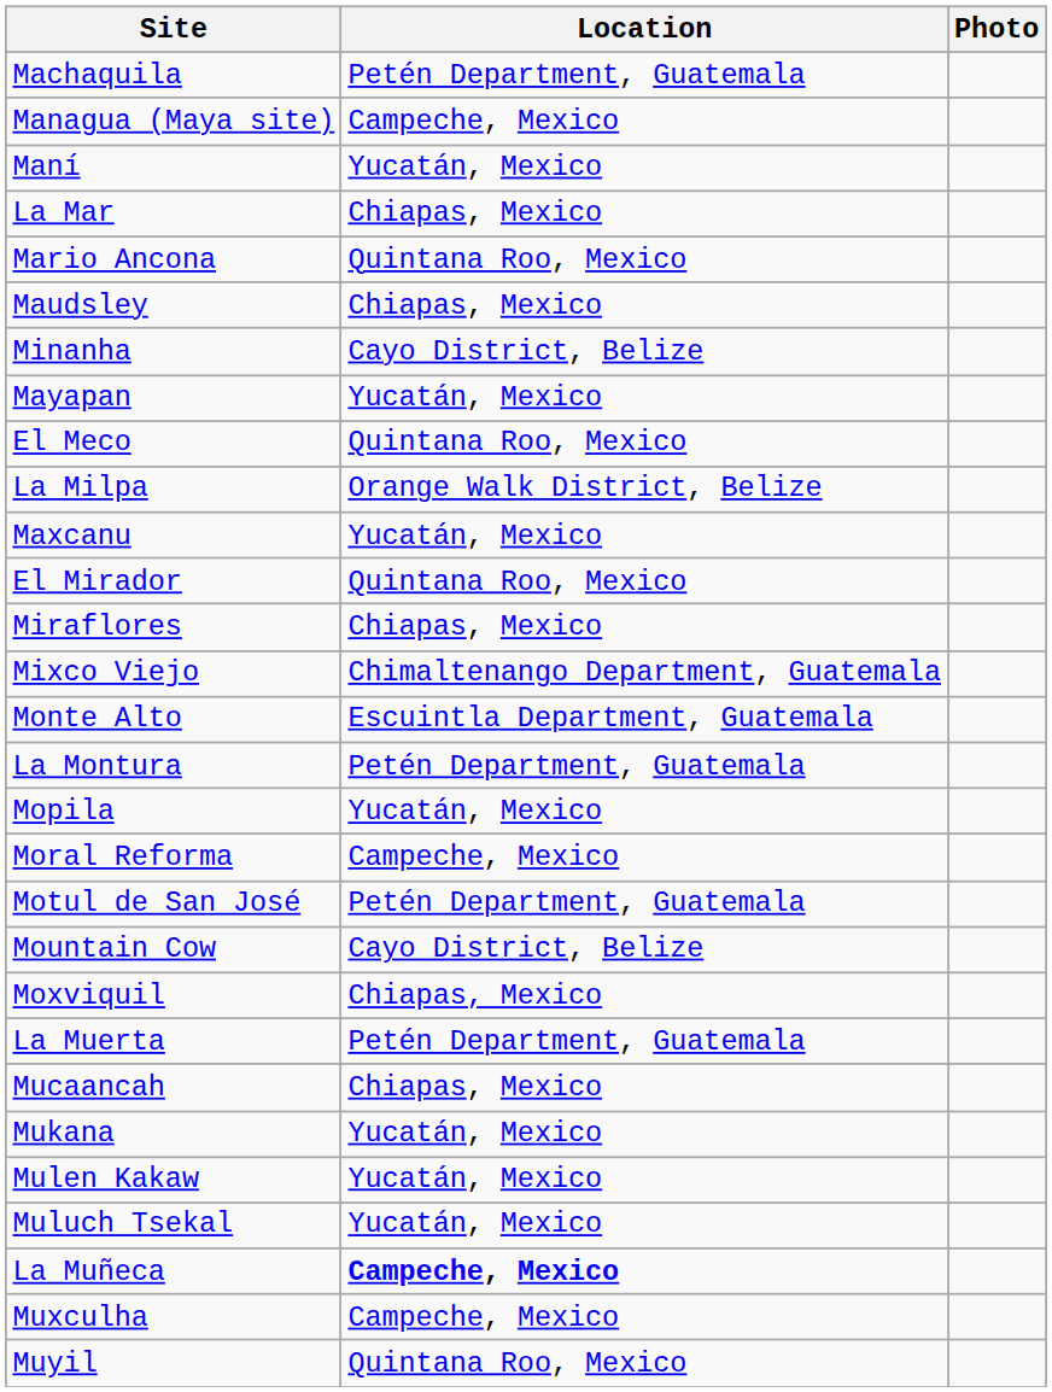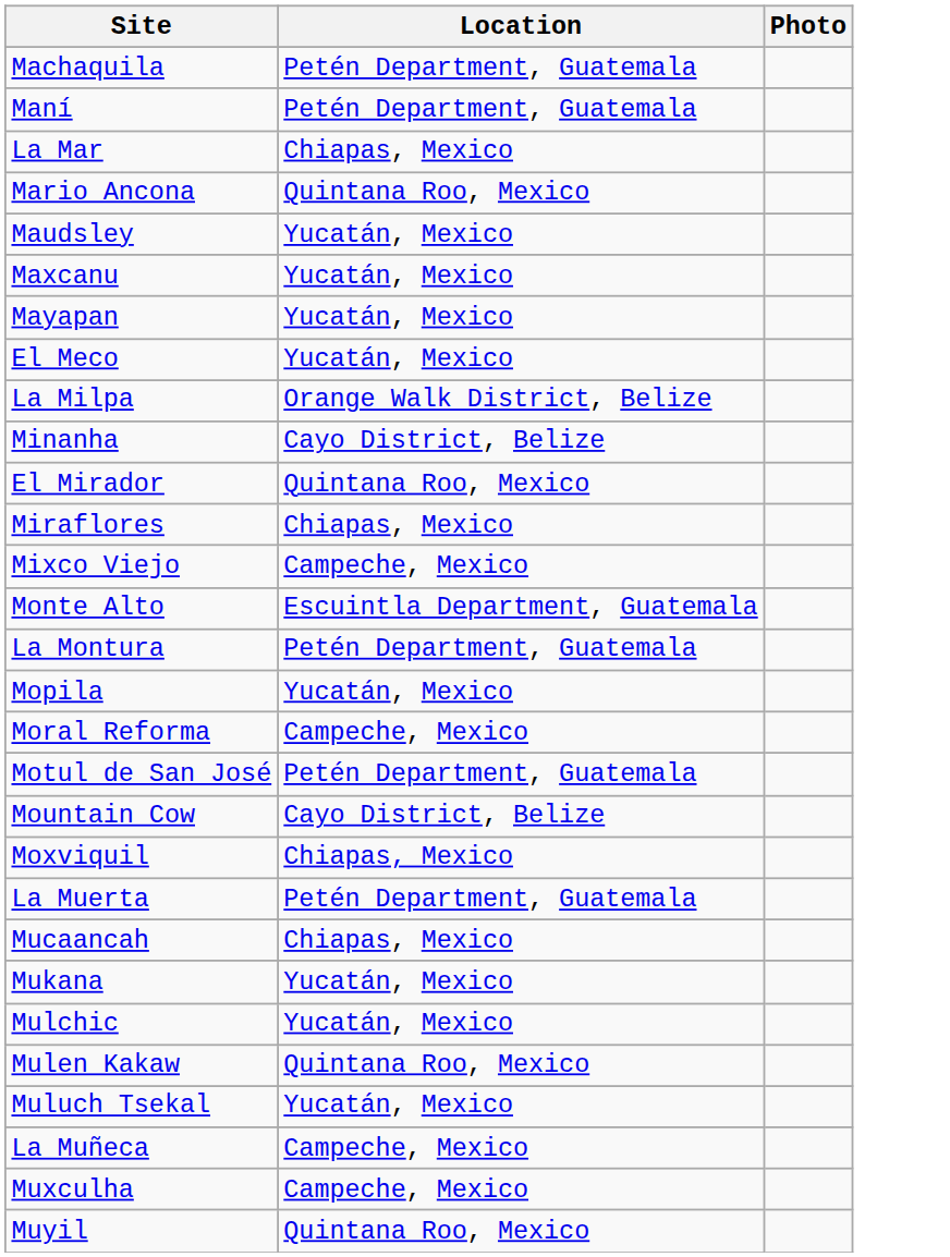 <table class="wikitable sortable" align="left" style="margin: 1em auto 1em auto">
 <tr>
 <th>Site</th>
 <th>Location</th>
 <th>Photo</th>
 </tr>
 <tr>
 <td><a href='#'>Machaquila</a></td>
 <td><a href='#'>Petén Department</a>, <a href='#'>Guatemala</a></td>
 <td></td>
 </tr>
 <tr>
-<td><a href='#'>Managua (Maya site)</a></td>
-<td><a href='#'>Campeche</a>, <a href='#'>Mexico</a></td>
-<td></td>
-</tr>
-<tr>
 <td><a href='#'>Maní</a></td>
-<td><a href='#'>Yucatán</a>, <a href='#'>Mexico</a></td>
+<td><a href='#'>Petén Department</a>, <a href='#'>Guatemala</a></td>
 <td></td>
 </tr>
 <tr>
 <td><a href='#'>La Mar</a></td>
 <td><a href='#'>Chiapas</a>, <a href='#'>Mexico</a></td>
 <td></td>
 </tr>
 <tr>
 <td><a href='#'>Mario Ancona</a></td>
 <td><a href='#'>Quintana Roo</a>, <a href='#'>Mexico</a></td>
 <td></td>
 </tr>
 <tr>
 <td><a href='#'>Maudsley</a></td>
-<td><a href='#'>Chiapas</a>, <a href='#'>Mexico</a></td>
+<td><a href='#'>Yucatán</a>, <a href='#'>Mexico</a></td>
 <td></td>
 </tr>
 <tr>
-<td><a href='#'>Minanha</a></td>
-<td><a href='#'>Cayo District</a>, <a href='#'>Belize</a></td>
+<td><a href='#'>Maxcanu</a></td>
+<td><a href='#'>Yucatán</a>, <a href='#'>Mexico</a></td>
 <td></td>
 </tr>
 <tr>
 <td><a href='#'>Mayapan</a></td>
 <td><a href='#'>Yucatán</a>, <a href='#'>Mexico</a></td>
 <td></td>
 </tr>
 <tr>
 <td><a href='#'>El Meco</a></td>
-<td><a href='#'>Quintana Roo</a>, <a href='#'>Mexico</a></td>
+<td><a href='#'>Yucatán</a>, <a href='#'>Mexico</a></td>
 <td></td>
 </tr>
 <tr>
 <td><a href='#'>La Milpa</a></td>
 <td><a href='#'>Orange Walk District</a>, <a href='#'>Belize</a></td>
 <td></td>
 </tr>
 <tr>
-<td><a href='#'>Maxcanu</a></td>
-<td><a href='#'>Yucatán</a>, <a href='#'>Mexico</a></td>
+<td><a href='#'>Minanha</a></td>
+<td><a href='#'>Cayo District</a>, <a href='#'>Belize</a></td>
 <td></td>
 </tr>
 <tr>
 <td><a href='#'>El Mirador</a></td>
 <td><a href='#'>Quintana Roo</a>, <a href='#'>Mexico</a></td>
 <td></td>
 </tr>
 <tr>
 <td><a href='#'>Miraflores</a></td>
 <td><a href='#'>Chiapas</a>, <a href='#'>Mexico</a></td>
 <td></td>
 </tr>
 <tr>
 <td><a href='#'>Mixco Viejo</a></td>
-<td><a href='#'>Chimaltenango Department</a>, <a href='#'>Guatemala</a></td>
+<td><a href='#'>Campeche</a>, <a href='#'>Mexico</a></td>
 <td></td>
 </tr>
 <tr>
 <td><a href='#'>Monte Alto</a></td>
 <td><a href='#'>Escuintla Department</a>, <a href='#'>Guatemala</a></td>
 <td></td>
 </tr>
 <tr>
 <td><a href='#'>La Montura</a></td>
 <td><a href='#'>Petén Department</a>, <a href='#'>Guatemala</a></td>
 <td></td>
 </tr>
 <tr>
 <td><a href='#'>Mopila</a></td>
 <td><a href='#'>Yucatán</a>, <a href='#'>Mexico</a></td>
 <td></td>
 </tr>
 <tr>
 <td><a href='#'>Moral Reforma</a></td>
 <td><a href='#'>Campeche</a>, <a href='#'>Mexico</a></td>
 <td></td>
 </tr>
 <tr>
 <td><a href='#'>Motul de San José</a></td>
 <td><a href='#'>Petén Department</a>, <a href='#'>Guatemala</a></td>
 <td></td>
 </tr>
 <tr>
 <td><a href='#'>Mountain Cow</a></td>
 <td><a href='#'>Cayo District</a>, <a href='#'>Belize</a></td>
 <td></td>
 </tr>
 <tr>
 <td><a href='#'>Moxviquil</a></td>
 <td><a href='#'>Chiapas, Mexico</a></td>
 <td></td>
 </tr>
 <tr>
 <td><a href='#'>La Muerta</a></td>
 <td><a href='#'>Petén Department</a>, <a href='#'>Guatemala</a></td>
 <td></td>
 </tr>
 <tr>
 <td><a href='#'>Mucaancah</a></td>
 <td><a href='#'>Chiapas</a>, <a href='#'>Mexico</a></td>
 <td></td>
 </tr>
 <tr>
 <td><a href='#'>Mukana</a></td>
 <td><a href='#'>Yucatán</a>, <a href='#'>Mexico</a></td>
 <td></td>
 </tr>
 <tr>
+<td><a href='#'>Mulchic</a></td>
+<td><a href='#'>Yucatán</a>, <a href='#'>Mexico</a></td>
+<td></td>
+</tr>
+<tr>
 <td><a href='#'>Mulen Kakaw</a></td>
-<td><a href='#'>Yucatán</a>, <a href='#'>Mexico</a></td>
+<td><a href='#'>Quintana Roo</a>, <a href='#'>Mexico</a></td>
 <td></td>
 </tr>
 <tr>
 <td><a href='#'>Muluch Tsekal</a></td>
 <td><a href='#'>Yucatán</a>, <a href='#'>Mexico</a></td>
 <td></td>
 </tr>
 <tr>
 <td><a href='#'>La Muñeca</a></td>
-<td><strong><a href='#'>Campeche</a>, <a href='#'>Mexico</a></strong></td>
+<td><a href='#'>Campeche</a>, <a href='#'>Mexico</a></td>
 <td></td>
 </tr>
 <tr>
 <td><a href='#'>Muxculha</a></td>
 <td><a href='#'>Campeche</a>, <a href='#'>Mexico</a></td>
 <td></td>
 </tr>
 <tr>
 <td><a href='#'>Muyil</a></td>
 <td><a href='#'>Quintana Roo</a>, <a href='#'>Mexico</a></td>
 <td></td>
 </tr>
 </table>
